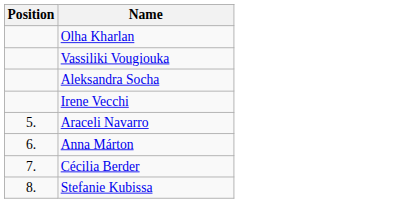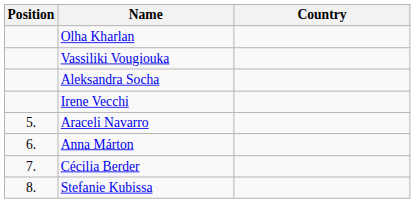 <table class="wikitable">
 <tr>
 <th width="20">Position</th>
 <th width="200">Name</th>
+<th width="200">Country</th>
 </tr>
 <tr>
 <td align="center"></td>
 <td><a href='#'>Olha Kharlan</a></td>
+<td></td>
 </tr>
 <tr>
 <td align="center"></td>
 <td><a href='#'>Vassiliki Vougiouka</a></td>
+<td></td>
 </tr>
 <tr>
 <td align="center"></td>
 <td><a href='#'>Aleksandra Socha</a></td>
+<td></td>
 </tr>
 <tr>
 <td align="center"></td>
 <td><a href='#'>Irene Vecchi</a></td>
+<td></td>
 </tr>
 <tr>
 <td align="center">5.</td>
 <td><a href='#'>Araceli Navarro</a></td>
+<td></td>
 </tr>
 <tr>
 <td align="center">6.</td>
 <td><a href='#'>Anna Márton</a></td>
+<td></td>
 </tr>
 <tr>
 <td align="center">7.</td>
 <td><a href='#'>Cécilia Berder</a></td>
+<td></td>
 </tr>
 <tr>
 <td align="center">8.</td>
 <td><a href='#'>Stefanie Kubissa</a></td>
+<td></td>
 </tr>
 </table>
